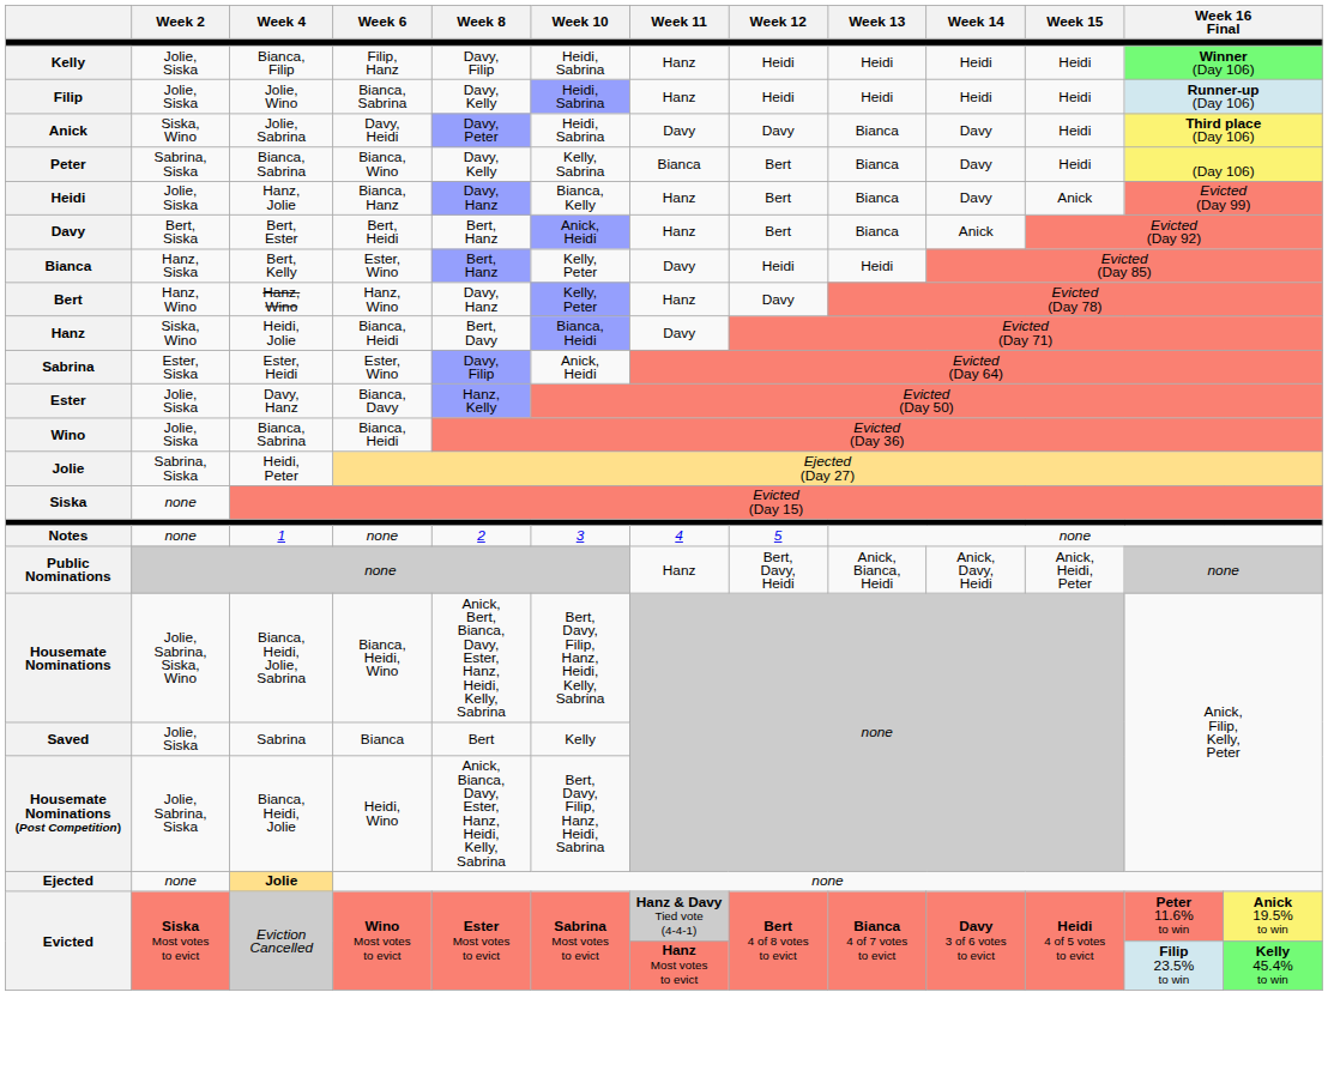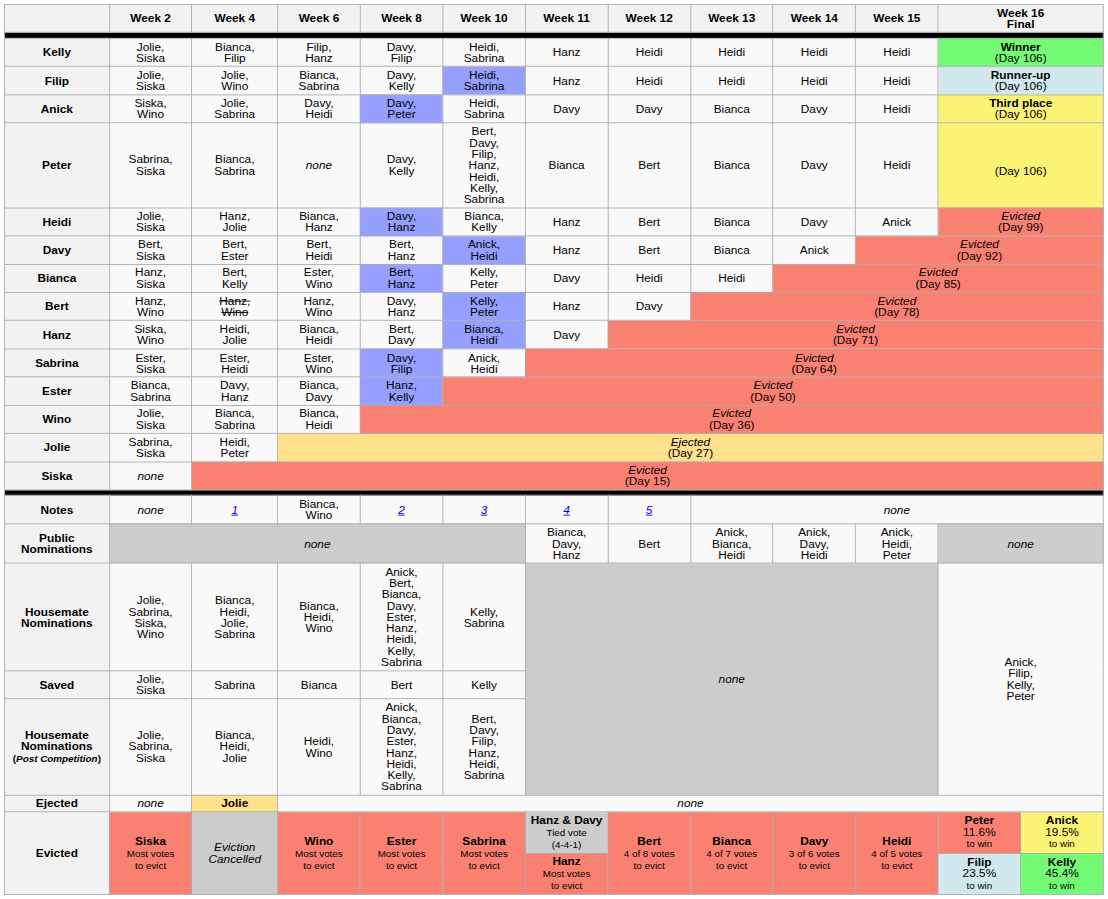 <table class="wikitable" style="text-align:center; width: 100%; font-size:85%; line-height:13px">
 <tr>
 <th style="width:5%"></th>
 <th style="width:5%">Week 2</th>
 <th style="width:5%">Week 4</th>
 <th style="width:5%">Week 6</th>
 <th style="width:5%">Week 8</th>
 <th style="width:5%">Week 10</th>
 <th style="width:5%">Week 11</th>
 <th style="width:5%">Week 12</th>
 <th style="width:5%">Week 13</th>
 <th style="width:5%">Week 14</th>
 <th style="width:5%">Week 15</th>
 <th style="width:10%" colspan="2">Week 16<br>Final</th>
 </tr>
 <tr>
 <th style="background:#000" colspan="13"></th>
 </tr>
 <tr>
 <th>Kelly</th>
 <td>Jolie,<br>Siska</td>
 <td>Bianca,<br>Filip</td>
 <td>Filip,<br>Hanz</td>
 <td>Davy,<br>Filip</td>
 <td>Heidi,<br>Sabrina</td>
 <td>Hanz</td>
 <td>Heidi</td>
 <td>Heidi</td>
 <td>Heidi</td>
 <td>Heidi</td>
 <td style="background:#73FB76" colspan="2"><strong>Winner</strong><br>(Day 106)</td>
 </tr>
 <tr>
 <th>Filip</th>
 <td>Jolie,<br>Siska</td>
 <td>Jolie,<br>Wino</td>
 <td>Bianca,<br>Sabrina</td>
 <td>Davy,<br>Kelly</td>
 <td style="background:#959FFD">Heidi,<br>Sabrina</td>
 <td>Hanz</td>
 <td>Heidi</td>
 <td>Heidi</td>
 <td>Heidi</td>
 <td>Heidi</td>
 <td style="background:#D1E8EF" colspan="2"><strong>Runner-up</strong><br>(Day 106)</td>
 </tr>
 <tr>
 <th>Anick</th>
 <td>Siska,<br>Wino</td>
 <td>Jolie,<br>Sabrina</td>
 <td>Davy,<br>Heidi</td>
 <td style="background:#959FFD">Davy,<br>Peter</td>
 <td>Heidi,<br>Sabrina</td>
 <td>Davy</td>
 <td>Davy</td>
 <td>Bianca</td>
 <td>Davy</td>
 <td>Heidi</td>
 <td style="background:#FBF373" colspan="2"><strong>Third place</strong><br>(Day 106)</td>
 </tr>
 <tr>
 <th>Peter</th>
 <td>Sabrina,<br>Siska</td>
 <td>Bianca,<br>Sabrina</td>
-<td>Bianca,<br>Wino</td>
+<td><em>none</em></td>
 <td>Davy,<br>Kelly</td>
-<td>Kelly,<br>Sabrina</td>
+<td>Bert,<br>Davy,<br>Filip,<br>Hanz,<br>Heidi,<br>Kelly,<br>Sabrina</td>
 <td>Bianca</td>
 <td>Bert</td>
 <td>Bianca</td>
 <td>Davy</td>
 <td>Heidi</td>
 <td style="background:#FBF373" colspan="2"><br>(Day 106)</td>
 </tr>
 <tr>
 <th>Heidi</th>
 <td>Jolie,<br>Siska</td>
 <td>Hanz,<br>Jolie</td>
 <td>Bianca,<br>Hanz</td>
 <td style="background:#959FFD">Davy,<br>Hanz</td>
 <td>Bianca,<br>Kelly</td>
 <td>Hanz</td>
 <td>Bert</td>
 <td>Bianca</td>
 <td>Davy</td>
 <td>Anick</td>
 <td style="background:#FA8072" colspan=2><em>Evicted</em><br>(Day 99)</td>
 </tr>
 <tr>
 <th>Davy</th>
 <td>Bert,<br>Siska</td>
 <td>Bert,<br>Ester</td>
 <td>Bert,<br>Heidi</td>
 <td>Bert,<br>Hanz</td>
 <td style="background:#959FFD">Anick,<br>Heidi</td>
 <td>Hanz</td>
 <td>Bert</td>
 <td>Bianca</td>
 <td>Anick</td>
 <td style="background:#FA8072" colspan=3><em>Evicted</em><br>(Day 92)</td>
 </tr>
 <tr>
 <th>Bianca</th>
 <td>Hanz,<br>Siska</td>
 <td>Bert,<br>Kelly</td>
 <td>Ester,<br>Wino</td>
 <td style="background:#959FFD">Bert,<br>Hanz</td>
 <td>Kelly,<br>Peter</td>
 <td>Davy</td>
 <td>Heidi</td>
 <td>Heidi</td>
 <td style="background:#FA8072" colspan=4><em>Evicted</em><br>(Day 85)</td>
 </tr>
 <tr>
 <th>Bert</th>
 <td>Hanz,<br>Wino</td>
 <td><s>Hanz,<br>Wino</s></td>
 <td>Hanz,<br>Wino</td>
 <td>Davy,<br>Hanz</td>
 <td style="background:#959FFD">Kelly,<br>Peter</td>
 <td>Hanz</td>
 <td>Davy</td>
 <td style="background:#FA8072" colspan=5><em>Evicted</em><br>(Day 78)</td>
 </tr>
 <tr>
 <th>Hanz</th>
 <td>Siska,<br>Wino</td>
 <td>Heidi,<br>Jolie</td>
 <td>Bianca,<br>Heidi</td>
 <td>Bert,<br>Davy</td>
 <td style="background:#959FFD">Bianca,<br>Heidi</td>
 <td>Davy</td>
 <td style="background:#FA8072" colspan=6><em>Evicted</em><br>(Day 71)</td>
 </tr>
 <tr>
 <th>Sabrina</th>
 <td>Ester,<br>Siska</td>
 <td>Ester,<br>Heidi</td>
 <td>Ester,<br>Wino</td>
 <td style="background:#959FFD">Davy,<br>Filip</td>
 <td>Anick,<br>Heidi</td>
 <td style="background:#FA8072" colspan=7><em>Evicted</em><br>(Day 64)</td>
 </tr>
 <tr>
 <th>Ester</th>
-<td>Jolie,<br>Siska</td>
+<td>Bianca,<br>Sabrina</td>
 <td>Davy,<br>Hanz</td>
 <td>Bianca,<br>Davy</td>
 <td style="background:#959FFD">Hanz,<br>Kelly</td>
 <td style="background:#FA8072" colspan=8><em>Evicted</em><br>(Day 50)</td>
 </tr>
 <tr>
 <th>Wino</th>
 <td>Jolie,<br>Siska</td>
 <td>Bianca,<br>Sabrina</td>
 <td>Bianca,<br>Heidi</td>
 <td style="background:#FA8072" colspan=9><em>Evicted</em><br>(Day 36)</td>
 </tr>
 <tr>
 <th>Jolie</th>
 <td>Sabrina,<br>Siska</td>
 <td>Heidi,<br>Peter</td>
 <td style="background:#FFE08B" colspan=10><em>Ejected</em><br>(Day 27)</td>
 </tr>
 <tr>
 <th>Siska</th>
 <td><em>none</em></td>
 <td style="background:#FA8072" colspan=11><em>Evicted</em><br>(Day 15)</td>
 </tr>
 <tr>
 <th style="background:#000" colspan="13"></th>
 </tr>
 <tr>
 <th>Notes</th>
 <td><em>none</em></td>
 <td><em><a href='#'>1</a></em></td>
-<td><em>none</em></td>
+<td>Bianca,<br>Wino</td>
 <td><em><a href='#'>2</a></em></td>
 <td><em><a href='#'>3</a></em></td>
 <td><em><a href='#'>4</a></em></td>
 <td><em><a href='#'>5</a></em></td>
 <td colspan=5><em>none</em></td>
 </tr>
 <tr>
 <th>Public<br>Nominations</th>
 <td colspan="5" style="background:#CCC"><em>none</em></td>
-<td>Hanz</td>
-<td>Bert,<br>Davy,<br>Heidi</td>
+<td>Bianca,<br>Davy,<br>Hanz</td>
+<td>Bert</td>
 <td>Anick,<br>Bianca,<br>Heidi</td>
 <td>Anick,<br>Davy,<br>Heidi</td>
 <td>Anick,<br>Heidi,<br>Peter</td>
 <td colspan="2" style="background:#CCC"><em>none</em></td>
 </tr>
 <tr>
 <th>Housemate<br>Nominations</th>
 <td>Jolie,<br>Sabrina,<br>Siska,<br>Wino</td>
 <td>Bianca,<br>Heidi,<br>Jolie,<br>Sabrina</td>
 <td>Bianca,<br>Heidi,<br>Wino</td>
 <td>Anick,<br>Bert,<br>Bianca,<br>Davy,<br>Ester,<br>Hanz,<br>Heidi,<br>Kelly,<br>Sabrina</td>
-<td>Bert,<br>Davy,<br>Filip,<br>Hanz,<br>Heidi,<br>Kelly,<br>Sabrina</td>
+<td>Kelly,<br>Sabrina</td>
 <td colspan="5" rowspan="3" style="background:#CCC"><em>none</em></td>
 <td colspan=2 rowspan="3">Anick,<br>Filip,<br>Kelly,<br>Peter</td>
 </tr>
 <tr>
 <th>Saved</th>
 <td>Jolie,<br>Siska</td>
 <td>Sabrina</td>
 <td>Bianca</td>
 <td>Bert</td>
 <td>Kelly</td>
 </tr>
 <tr>
 <th>Housemate<br>Nominations<br><small>(<em>Post Competition</em>)</small></th>
 <td>Jolie,<br>Sabrina,<br>Siska</td>
 <td>Bianca,<br>Heidi,<br>Jolie</td>
 <td>Heidi,<br>Wino</td>
 <td>Anick,<br>Bianca,<br>Davy,<br>Ester,<br>Hanz,<br>Heidi,<br>Kelly,<br>Sabrina</td>
 <td>Bert,<br>Davy,<br>Filip,<br>Hanz,<br>Heidi,<br>Sabrina</td>
 </tr>
 <tr>
 <th>Ejected</th>
 <td><em>none</em></td>
 <td style="background:#FFE08B"><strong>Jolie</strong></td>
 <td colspan="10"><em>none</em></td>
 </tr>
 <tr>
 <th rowspan=2>Evicted</th>
 <td style="background:#FA8072" rowspan=2><strong>Siska</strong><br><small>Most votes<br>to evict</small></td>
 <td style="background:#CCC" rowspan=2><em>Eviction<br>Cancelled</em></td>
 <td style="background:#FA8072" rowspan=2><strong>Wino</strong><br><small>Most votes<br>to evict</small></td>
 <td style="background:#FA8072" rowspan=2><strong>Ester</strong><br><small>Most votes<br>to evict</small></td>
 <td style="background:#FA8072" rowspan=2><strong>Sabrina</strong><br><small>Most votes<br>to evict</small></td>
 <td style="background:#CCCCCC"><strong>Hanz & Davy</strong><br><small>Tied vote<br>(4-4-1)</small></td>
 <td style="background:#FA8072" rowspan=2><strong>Bert</strong><br><small>4 of 8 votes<br>to evict</small></td>
 <td style="background:#FA8072" rowspan=2><strong>Bianca</strong><br><small>4 of 7 votes<br>to evict</small></td>
 <td style="background:#FA8072" rowspan=2><strong>Davy</strong><br><small>3 of 6 votes<br>to evict</small></td>
 <td style="background:#FA8072" rowspan=2><strong>Heidi</strong><br><small>4 of 5 votes<br>to evict</small></td>
 <td style="background:#FA8072"><strong>Peter</strong><br>11.6%<br><small>to win</small></td>
 <td style="background:#FBF373"><strong>Anick</strong><br>19.5%<br><small>to win</small></td>
 </tr>
 <tr>
 <td style="background:#FA8072"><strong>Hanz</strong><br><small>Most votes<br>to evict</small></td>
 <td style="background:#D1E8EF"><strong>Filip</strong><br>23.5%<br><small>to win</small></td>
 <td style="background:#73FB76"><strong>Kelly</strong><br>45.4%<br><small>to win</small></td>
 </tr>
 </table>
